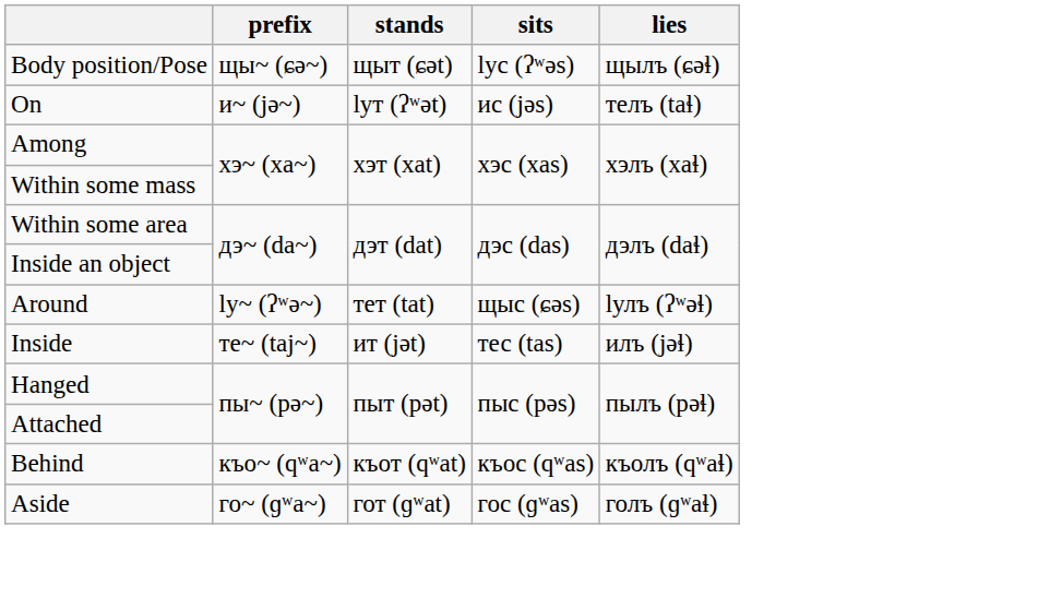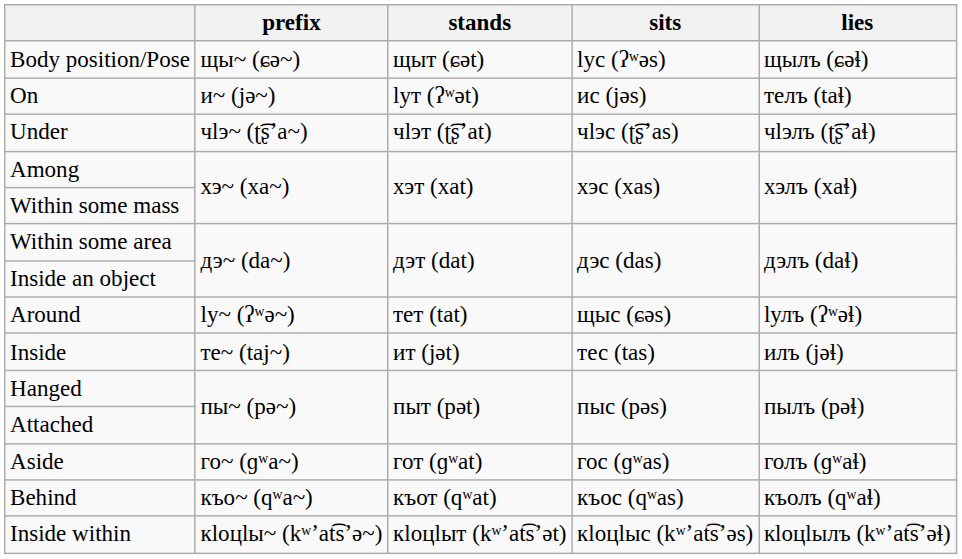 <table class="wikitable" border="1">
 <tr>
 <th></th>
 <th>prefix</th>
 <th>stands</th>
 <th>sits</th>
 <th>lies</th>
 </tr>
 <tr>
 <td>Body position/Pose</td>
 <td>щы~ (ɕə~)</td>
 <td>щыт (ɕət)</td>
 <td>ӏyc (ʔʷəs)</td>
 <td>щылъ (ɕəɬ)</td>
 </tr>
 <tr>
 <td>On</td>
 <td>и~ (jə~)</td>
 <td>ӏут (ʔʷət)</td>
 <td>иc (jəs)</td>
 <td>телъ (taɬ)</td>
+</tr>
+<tr>
+<td>Under</td>
+<td>чӏэ~ (ʈ͡ʂʼa~)</td>
+<td>чӏэт (ʈ͡ʂʼat)</td>
+<td>чӏэс (ʈ͡ʂʼas)</td>
+<td>чӏэлъ (ʈ͡ʂʼaɬ)</td>
 </tr>
 <tr>
 <td>Among</td>
 <td rowspan="2">хэ~ (xa~)</td>
 <td rowspan="2">хэт (xat)</td>
 <td rowspan="2">хэс (xas)</td>
 <td rowspan="2">хэлъ (xaɬ)</td>
 </tr>
 <tr>
 <td>Within some mass</td>
 </tr>
 <tr>
 <td>Within some area</td>
 <td rowspan="2">дэ~ (da~)</td>
 <td rowspan="2">дэт (dat)</td>
 <td rowspan="2">дэс (das)</td>
 <td rowspan="2">дэлъ (daɬ)</td>
 </tr>
 <tr>
 <td>Inside an object</td>
 </tr>
 <tr>
 <td>Around</td>
 <td>ӏу~ (ʔʷə~)</td>
 <td>тет (tat)</td>
 <td>щыс (ɕəs)</td>
 <td>ӏулъ (ʔʷəɬ)</td>
 </tr>
 <tr>
 <td>Inside</td>
 <td>те~ (taj~)</td>
 <td>ит (jət)</td>
 <td>тес (tas)</td>
 <td>илъ (jəɬ)</td>
 </tr>
 <tr>
 <td>Hanged</td>
 <td rowspan="2">пы~ (pə~)</td>
 <td rowspan="2">пыт (pət)</td>
 <td rowspan="2">пыc (pəs)</td>
 <td rowspan="2">пылъ (pəɬ)</td>
 </tr>
 <tr>
 <td>Attached</td>
 </tr>
 <tr>
+<td>Aside</td>
+<td>го~ (ɡʷa~)</td>
+<td>гот (ɡʷat)</td>
+<td>гоc (ɡʷas)</td>
+<td>голъ (ɡʷaɬ)</td>
+</tr>
+<tr>
 <td>Behind</td>
 <td>къо~ (qʷa~)</td>
 <td>къот (qʷat)</td>
 <td>къоc (qʷas)</td>
 <td>къолъ (qʷaɬ)</td>
 </tr>
 <tr>
-<td>Aside</td>
-<td>го~ (ɡʷa~)</td>
-<td>гот (ɡʷat)</td>
-<td>гоc (ɡʷas)</td>
-<td>голъ (ɡʷaɬ)</td>
+<td>Inside within</td>
+<td>кӏоцӏы~ (kʷʼat͡sʼə~)</td>
+<td>кӏоцӏыт (kʷʼat͡sʼət)</td>
+<td>кӏоцӏыc (kʷʼat͡sʼəs)</td>
+<td>кӏоцӏылъ (kʷʼat͡sʼəɬ)</td>
 </tr>
 </table>
